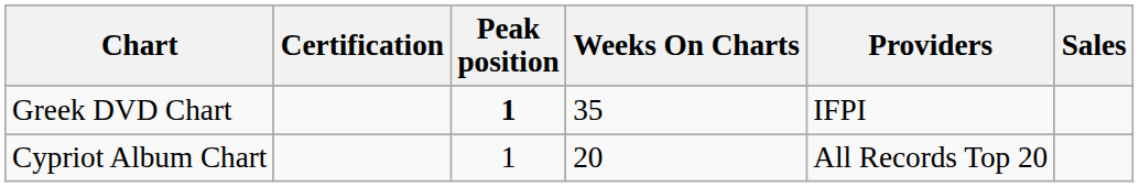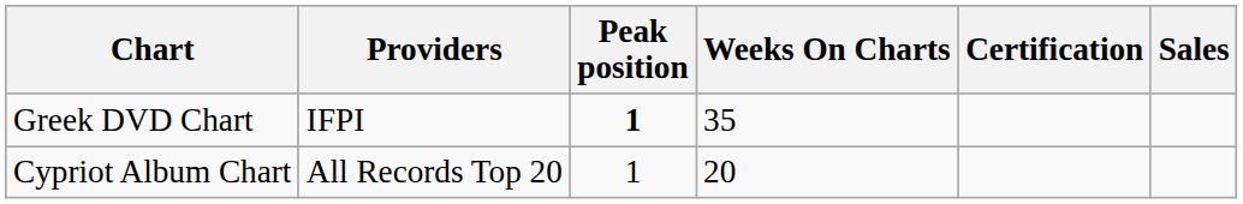 <table class="wikitable">
 <tr>
 <th>Chart</th>
-<th>Certification</th>
+<th>Providers</th>
 <th>Peak<br>position</th>
 <th>Weeks On Charts</th>
-<th>Providers</th>
+<th>Certification</th>
 <th>Sales</th>
 </tr>
 <tr>
 <td>Greek DVD Chart</td>
-<td></td>
+<td>IFPI</td>
 <td align="center"><strong>1</strong></td>
 <td>35</td>
-<td>IFPI</td>
+<td></td>
 <td></td>
 </tr>
 <tr>
 <td>Cypriot Album Chart</td>
-<td></td>
+<td>All Records Top 20</td>
 <td align="center">1</td>
 <td>20</td>
-<td>All Records Top 20</td>
+<td></td>
 <td></td>
 </tr>
 </table>
